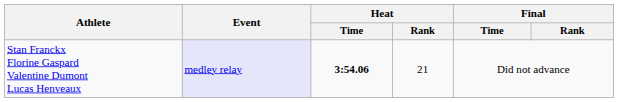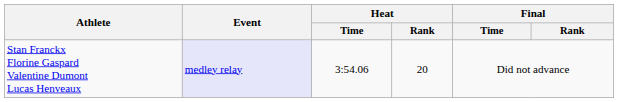 <table class="wikitable" style="text-align:center; font-size:90%; width:50%;">
 <tr>
 <th rowspan="2">Athlete</th>
 <th rowspan="2">Event</th>
 <th colspan="2">Heat</th>
 <th colspan="2">Final</th>
 </tr>
 <tr style="font-size:95%">
 <th>Time</th>
 <th>Rank</th>
 <th>Time</th>
 <th>Rank</th>
 </tr>
 <tr>
 <td align=left><a href='#'>Stan Franckx</a><br><a href='#'>Florine Gaspard</a> <br><a href='#'>Valentine Dumont</a> <br><a href='#'>Lucas Henveaux</a></td>
 <td align=left style="background: lavender;"><a href='#'> medley relay</a></td>
-<td><strong>3:54.06</strong></td>
-<td>21</td>
+<td>3:54.06</td>
+<td>20</td>
 <td colspan="2">Did not advance</td>
 </tr>
 </table>
